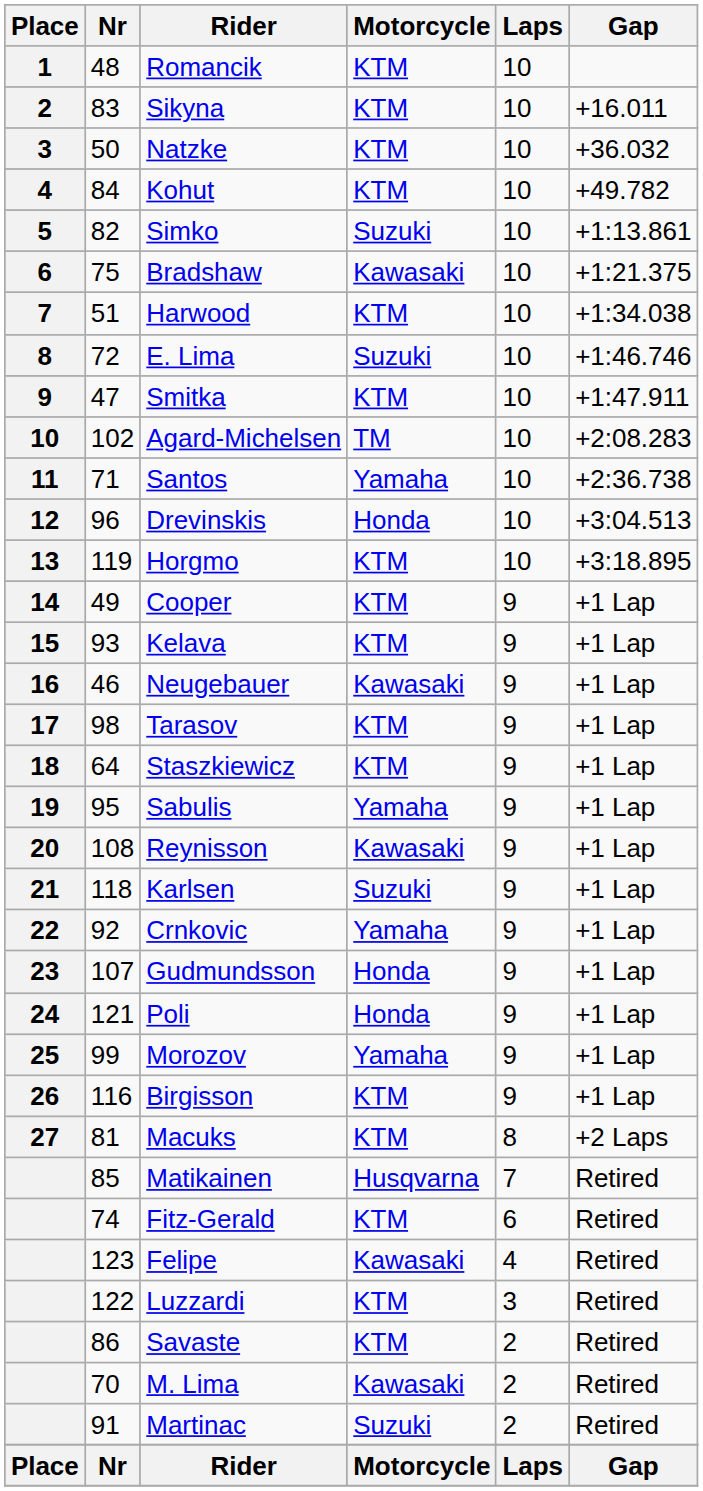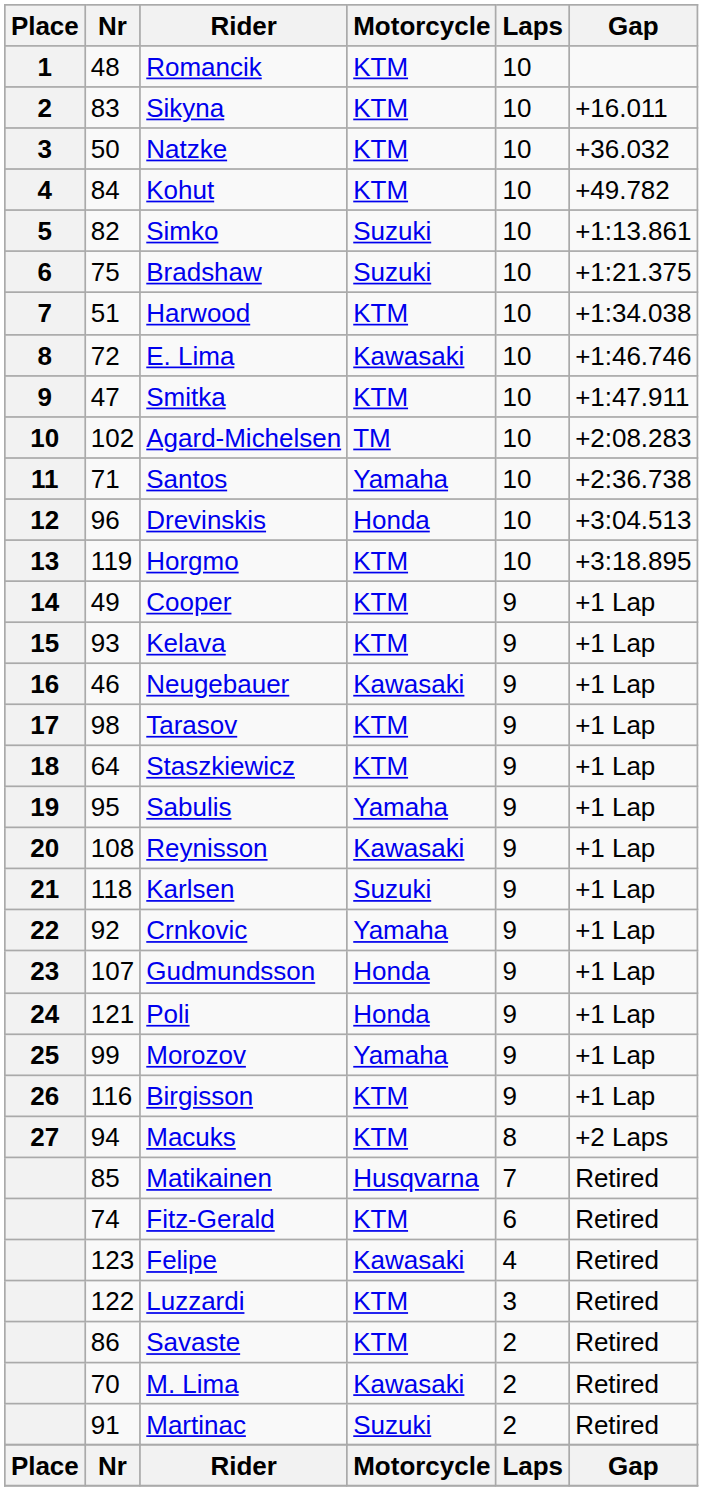 <table class="wikitable" style="font-size: 95%">
 <tr>
 <th>Place</th>
 <th>Nr</th>
 <th>Rider</th>
 <th>Motorcycle</th>
 <th>Laps</th>
 <th>Gap</th>
 </tr>
 <tr>
 <th>1</th>
 <td>48</td>
 <td> <a href='#'>Romancik</a></td>
 <td><a href='#'>KTM</a></td>
 <td>10</td>
 <td></td>
 </tr>
 <tr>
 <th>2</th>
 <td>83</td>
 <td> <a href='#'>Sikyna</a></td>
 <td><a href='#'>KTM</a></td>
 <td>10</td>
 <td>+16.011</td>
 </tr>
 <tr>
 <th>3</th>
 <td>50</td>
 <td> <a href='#'>Natzke</a></td>
 <td><a href='#'>KTM</a></td>
 <td>10</td>
 <td>+36.032</td>
 </tr>
 <tr>
 <th>4</th>
 <td>84</td>
 <td> <a href='#'>Kohut</a></td>
 <td><a href='#'>KTM</a></td>
 <td>10</td>
 <td>+49.782</td>
 </tr>
 <tr>
 <th>5</th>
 <td>82</td>
 <td> <a href='#'>Simko</a></td>
 <td><a href='#'>Suzuki</a></td>
 <td>10</td>
 <td>+1:13.861</td>
 </tr>
 <tr>
 <th>6</th>
 <td>75</td>
 <td> <a href='#'>Bradshaw</a></td>
-<td><a href='#'>Kawasaki</a></td>
+<td><a href='#'>Suzuki</a></td>
 <td>10</td>
 <td>+1:21.375</td>
 </tr>
 <tr>
 <th>7</th>
 <td>51</td>
 <td> <a href='#'>Harwood</a></td>
 <td><a href='#'>KTM</a></td>
 <td>10</td>
 <td>+1:34.038</td>
 </tr>
 <tr>
 <th>8</th>
 <td>72</td>
 <td> <a href='#'>E. Lima</a></td>
-<td><a href='#'>Suzuki</a></td>
+<td><a href='#'>Kawasaki</a></td>
 <td>10</td>
 <td>+1:46.746</td>
 </tr>
 <tr>
 <th>9</th>
 <td>47</td>
 <td> <a href='#'>Smitka</a></td>
 <td><a href='#'>KTM</a></td>
 <td>10</td>
 <td>+1:47.911</td>
 </tr>
 <tr>
 <th>10</th>
 <td>102</td>
 <td> <a href='#'>Agard-Michelsen</a></td>
 <td><a href='#'>TM</a></td>
 <td>10</td>
 <td>+2:08.283</td>
 </tr>
 <tr>
 <th>11</th>
 <td>71</td>
 <td> <a href='#'>Santos</a></td>
 <td><a href='#'>Yamaha</a></td>
 <td>10</td>
 <td>+2:36.738</td>
 </tr>
 <tr>
 <th>12</th>
 <td>96</td>
 <td> <a href='#'>Drevinskis</a></td>
 <td><a href='#'>Honda</a></td>
 <td>10</td>
 <td>+3:04.513</td>
 </tr>
 <tr>
 <th>13</th>
 <td>119</td>
 <td> <a href='#'>Horgmo</a></td>
 <td><a href='#'>KTM</a></td>
 <td>10</td>
 <td>+3:18.895</td>
 </tr>
 <tr>
 <th>14</th>
 <td>49</td>
 <td> <a href='#'>Cooper</a></td>
 <td><a href='#'>KTM</a></td>
 <td>9</td>
 <td>+1 Lap</td>
 </tr>
 <tr>
 <th>15</th>
 <td>93</td>
 <td> <a href='#'>Kelava</a></td>
 <td><a href='#'>KTM</a></td>
 <td>9</td>
 <td>+1 Lap</td>
 </tr>
 <tr>
 <th>16</th>
 <td>46</td>
 <td> <a href='#'>Neugebauer</a></td>
 <td><a href='#'>Kawasaki</a></td>
 <td>9</td>
 <td>+1 Lap</td>
 </tr>
 <tr>
 <th>17</th>
 <td>98</td>
 <td> <a href='#'>Tarasov</a></td>
 <td><a href='#'>KTM</a></td>
 <td>9</td>
 <td>+1 Lap</td>
 </tr>
 <tr>
 <th>18</th>
 <td>64</td>
 <td> <a href='#'>Staszkiewicz</a></td>
 <td><a href='#'>KTM</a></td>
 <td>9</td>
 <td>+1 Lap</td>
 </tr>
 <tr>
 <th>19</th>
 <td>95</td>
 <td> <a href='#'>Sabulis</a></td>
 <td><a href='#'>Yamaha</a></td>
 <td>9</td>
 <td>+1 Lap</td>
 </tr>
 <tr>
 <th>20</th>
 <td>108</td>
 <td> <a href='#'>Reynisson</a></td>
 <td><a href='#'>Kawasaki</a></td>
 <td>9</td>
 <td>+1 Lap</td>
 </tr>
 <tr>
 <th>21</th>
 <td>118</td>
 <td> <a href='#'>Karlsen</a></td>
 <td><a href='#'>Suzuki</a></td>
 <td>9</td>
 <td>+1 Lap</td>
 </tr>
 <tr>
 <th>22</th>
 <td>92</td>
 <td> <a href='#'>Crnkovic</a></td>
 <td><a href='#'>Yamaha</a></td>
 <td>9</td>
 <td>+1 Lap</td>
 </tr>
 <tr>
 <th>23</th>
 <td>107</td>
 <td> <a href='#'>Gudmundsson</a></td>
 <td><a href='#'>Honda</a></td>
 <td>9</td>
 <td>+1 Lap</td>
 </tr>
 <tr>
 <th>24</th>
 <td>121</td>
 <td> <a href='#'>Poli</a></td>
 <td><a href='#'>Honda</a></td>
 <td>9</td>
 <td>+1 Lap</td>
 </tr>
 <tr>
 <th>25</th>
 <td>99</td>
 <td> <a href='#'>Morozov</a></td>
 <td><a href='#'>Yamaha</a></td>
 <td>9</td>
 <td>+1 Lap</td>
 </tr>
 <tr>
 <th>26</th>
 <td>116</td>
 <td> <a href='#'>Birgisson</a></td>
 <td><a href='#'>KTM</a></td>
 <td>9</td>
 <td>+1 Lap</td>
 </tr>
 <tr>
 <th>27</th>
-<td>81</td>
+<td>94</td>
 <td> <a href='#'>Macuks</a></td>
 <td><a href='#'>KTM</a></td>
 <td>8</td>
 <td>+2 Laps</td>
 </tr>
 <tr>
 <th></th>
 <td>85</td>
 <td> <a href='#'>Matikainen</a></td>
 <td><a href='#'>Husqvarna</a></td>
 <td>7</td>
 <td>Retired</td>
 </tr>
 <tr>
 <th></th>
 <td>74</td>
 <td> <a href='#'>Fitz-Gerald</a></td>
 <td><a href='#'>KTM</a></td>
 <td>6</td>
 <td>Retired</td>
 </tr>
 <tr>
 <th></th>
 <td>123</td>
 <td> <a href='#'>Felipe</a></td>
 <td><a href='#'>Kawasaki</a></td>
 <td>4</td>
 <td>Retired</td>
 </tr>
 <tr>
 <th></th>
 <td>122</td>
 <td> <a href='#'>Luzzardi</a></td>
 <td><a href='#'>KTM</a></td>
 <td>3</td>
 <td>Retired</td>
 </tr>
 <tr>
 <th></th>
 <td>86</td>
 <td> <a href='#'>Savaste</a></td>
 <td><a href='#'>KTM</a></td>
 <td>2</td>
 <td>Retired</td>
 </tr>
 <tr>
 <th></th>
 <td>70</td>
 <td> <a href='#'>M. Lima</a></td>
 <td><a href='#'>Kawasaki</a></td>
 <td>2</td>
 <td>Retired</td>
 </tr>
 <tr>
 <th></th>
 <td>91</td>
 <td> <a href='#'>Martinac</a></td>
 <td><a href='#'>Suzuki</a></td>
 <td>2</td>
 <td>Retired</td>
 </tr>
 <tr>
 </tr>
 <tr>
 <th>Place</th>
 <th>Nr</th>
 <th>Rider</th>
 <th>Motorcycle</th>
 <th>Laps</th>
 <th>Gap</th>
 </tr>
 <tr>
 </tr>
 </table>
